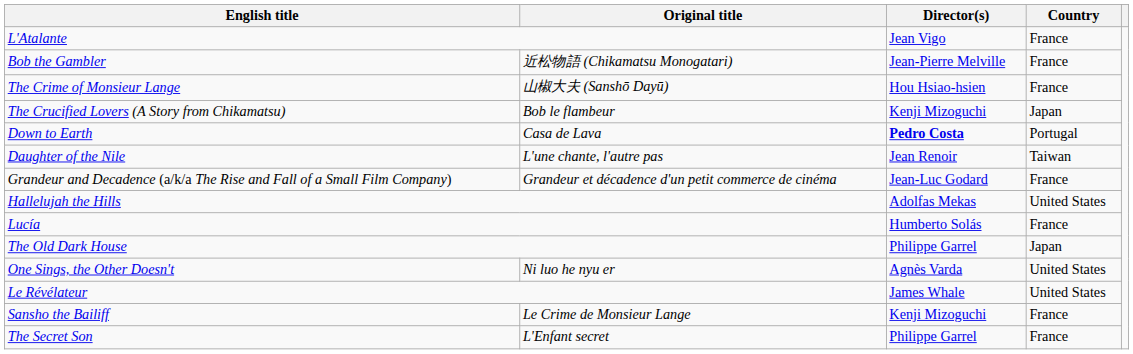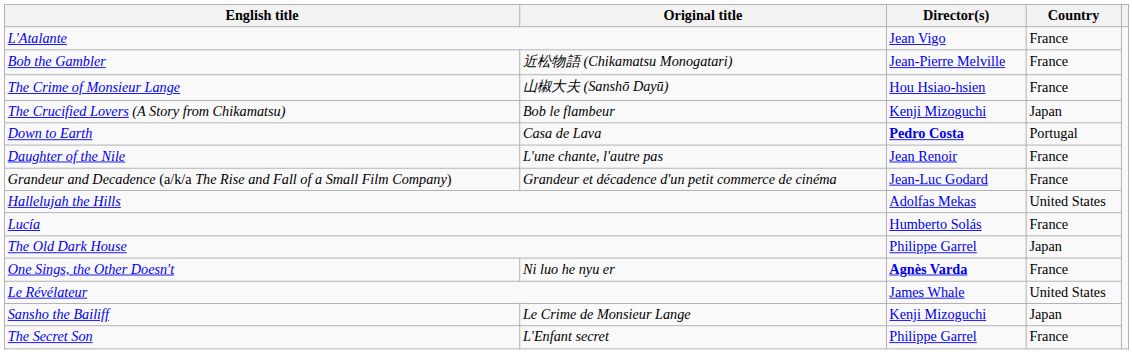 <table class="wikitable" width="100%">
 <tr>
 <th>English title</th>
 <th>Original title</th>
 <th>Director(s)</th>
 <th>Country</th>
 <th></th>
 </tr>
 <tr>
 <td colspan=2><em><a href='#'>L'Atalante</a></em></td>
 <td><a href='#'>Jean Vigo</a></td>
 <td>France</td>
 <td rowspan=14></td>
 </tr>
 <tr>
 <td><em><a href='#'>Bob the Gambler</a></em></td>
 <td><em>近松物語 (Chikamatsu Monogatari)</em></td>
 <td><a href='#'>Jean-Pierre Melville</a></td>
 <td>France</td>
 </tr>
 <tr>
 <td><em><a href='#'>The Crime of Monsieur Lange</a></em></td>
 <td><em>山椒大夫 (Sanshō Dayū)</em></td>
 <td><a href='#'>Hou Hsiao-hsien</a></td>
 <td>France</td>
 </tr>
 <tr>
 <td><em><a href='#'>The Crucified Lovers</a> (A Story from Chikamatsu)</em></td>
 <td><em>Bob le flambeur</em></td>
 <td><a href='#'>Kenji Mizoguchi</a></td>
 <td>Japan</td>
 </tr>
 <tr>
 <td><em><a href='#'>Down to Earth</a></em></td>
 <td><em>Casa de Lava</em></td>
 <td><strong><a href='#'>Pedro Costa</a></strong></td>
 <td>Portugal</td>
 </tr>
 <tr>
 <td><em><a href='#'>Daughter of the Nile</a></em></td>
 <td><em>L'une chante, l'autre pas</em></td>
 <td><a href='#'>Jean Renoir</a></td>
-<td>Taiwan</td>
+<td>France</td>
 </tr>
 <tr>
 <td><em>Grandeur and Decadence</em> (a/k/a <em>The Rise and Fall of a Small Film Company</em>)</td>
 <td><em>Grandeur et décadence d'un petit commerce de cinéma</em></td>
 <td><a href='#'>Jean-Luc Godard</a></td>
 <td>France</td>
 </tr>
 <tr>
 <td colspan=2><em><a href='#'>Hallelujah the Hills</a></em></td>
 <td><a href='#'>Adolfas Mekas</a></td>
 <td>United States</td>
 </tr>
 <tr>
 <td colspan=2><em><a href='#'>Lucía</a></em></td>
 <td><a href='#'>Humberto Solás</a></td>
 <td>France</td>
 </tr>
 <tr>
 <td colspan=2><em><a href='#'>The Old Dark House</a></em></td>
 <td><a href='#'>Philippe Garrel</a></td>
 <td>Japan</td>
 </tr>
 <tr>
 <td><em><a href='#'>One Sings, the Other Doesn't</a></em></td>
 <td><em>Ni luo he nyu er</em></td>
-<td><a href='#'>Agnès Varda</a></td>
-<td>United States</td>
+<td><strong><a href='#'>Agnès Varda</a></strong></td>
+<td>France</td>
 </tr>
 <tr>
 <td colspan=2><em><a href='#'>Le Révélateur</a></em></td>
 <td><a href='#'>James Whale</a></td>
 <td>United States</td>
 </tr>
 <tr>
 <td><em><a href='#'>Sansho the Bailiff</a></em></td>
 <td><em>Le Crime de Monsieur Lange</em></td>
 <td><a href='#'>Kenji Mizoguchi</a></td>
-<td>France</td>
+<td>Japan</td>
 </tr>
 <tr>
 <td><em><a href='#'>The Secret Son</a></em></td>
 <td><em>L'Enfant secret</em></td>
 <td><a href='#'>Philippe Garrel</a></td>
 <td>France</td>
 </tr>
 </table>
